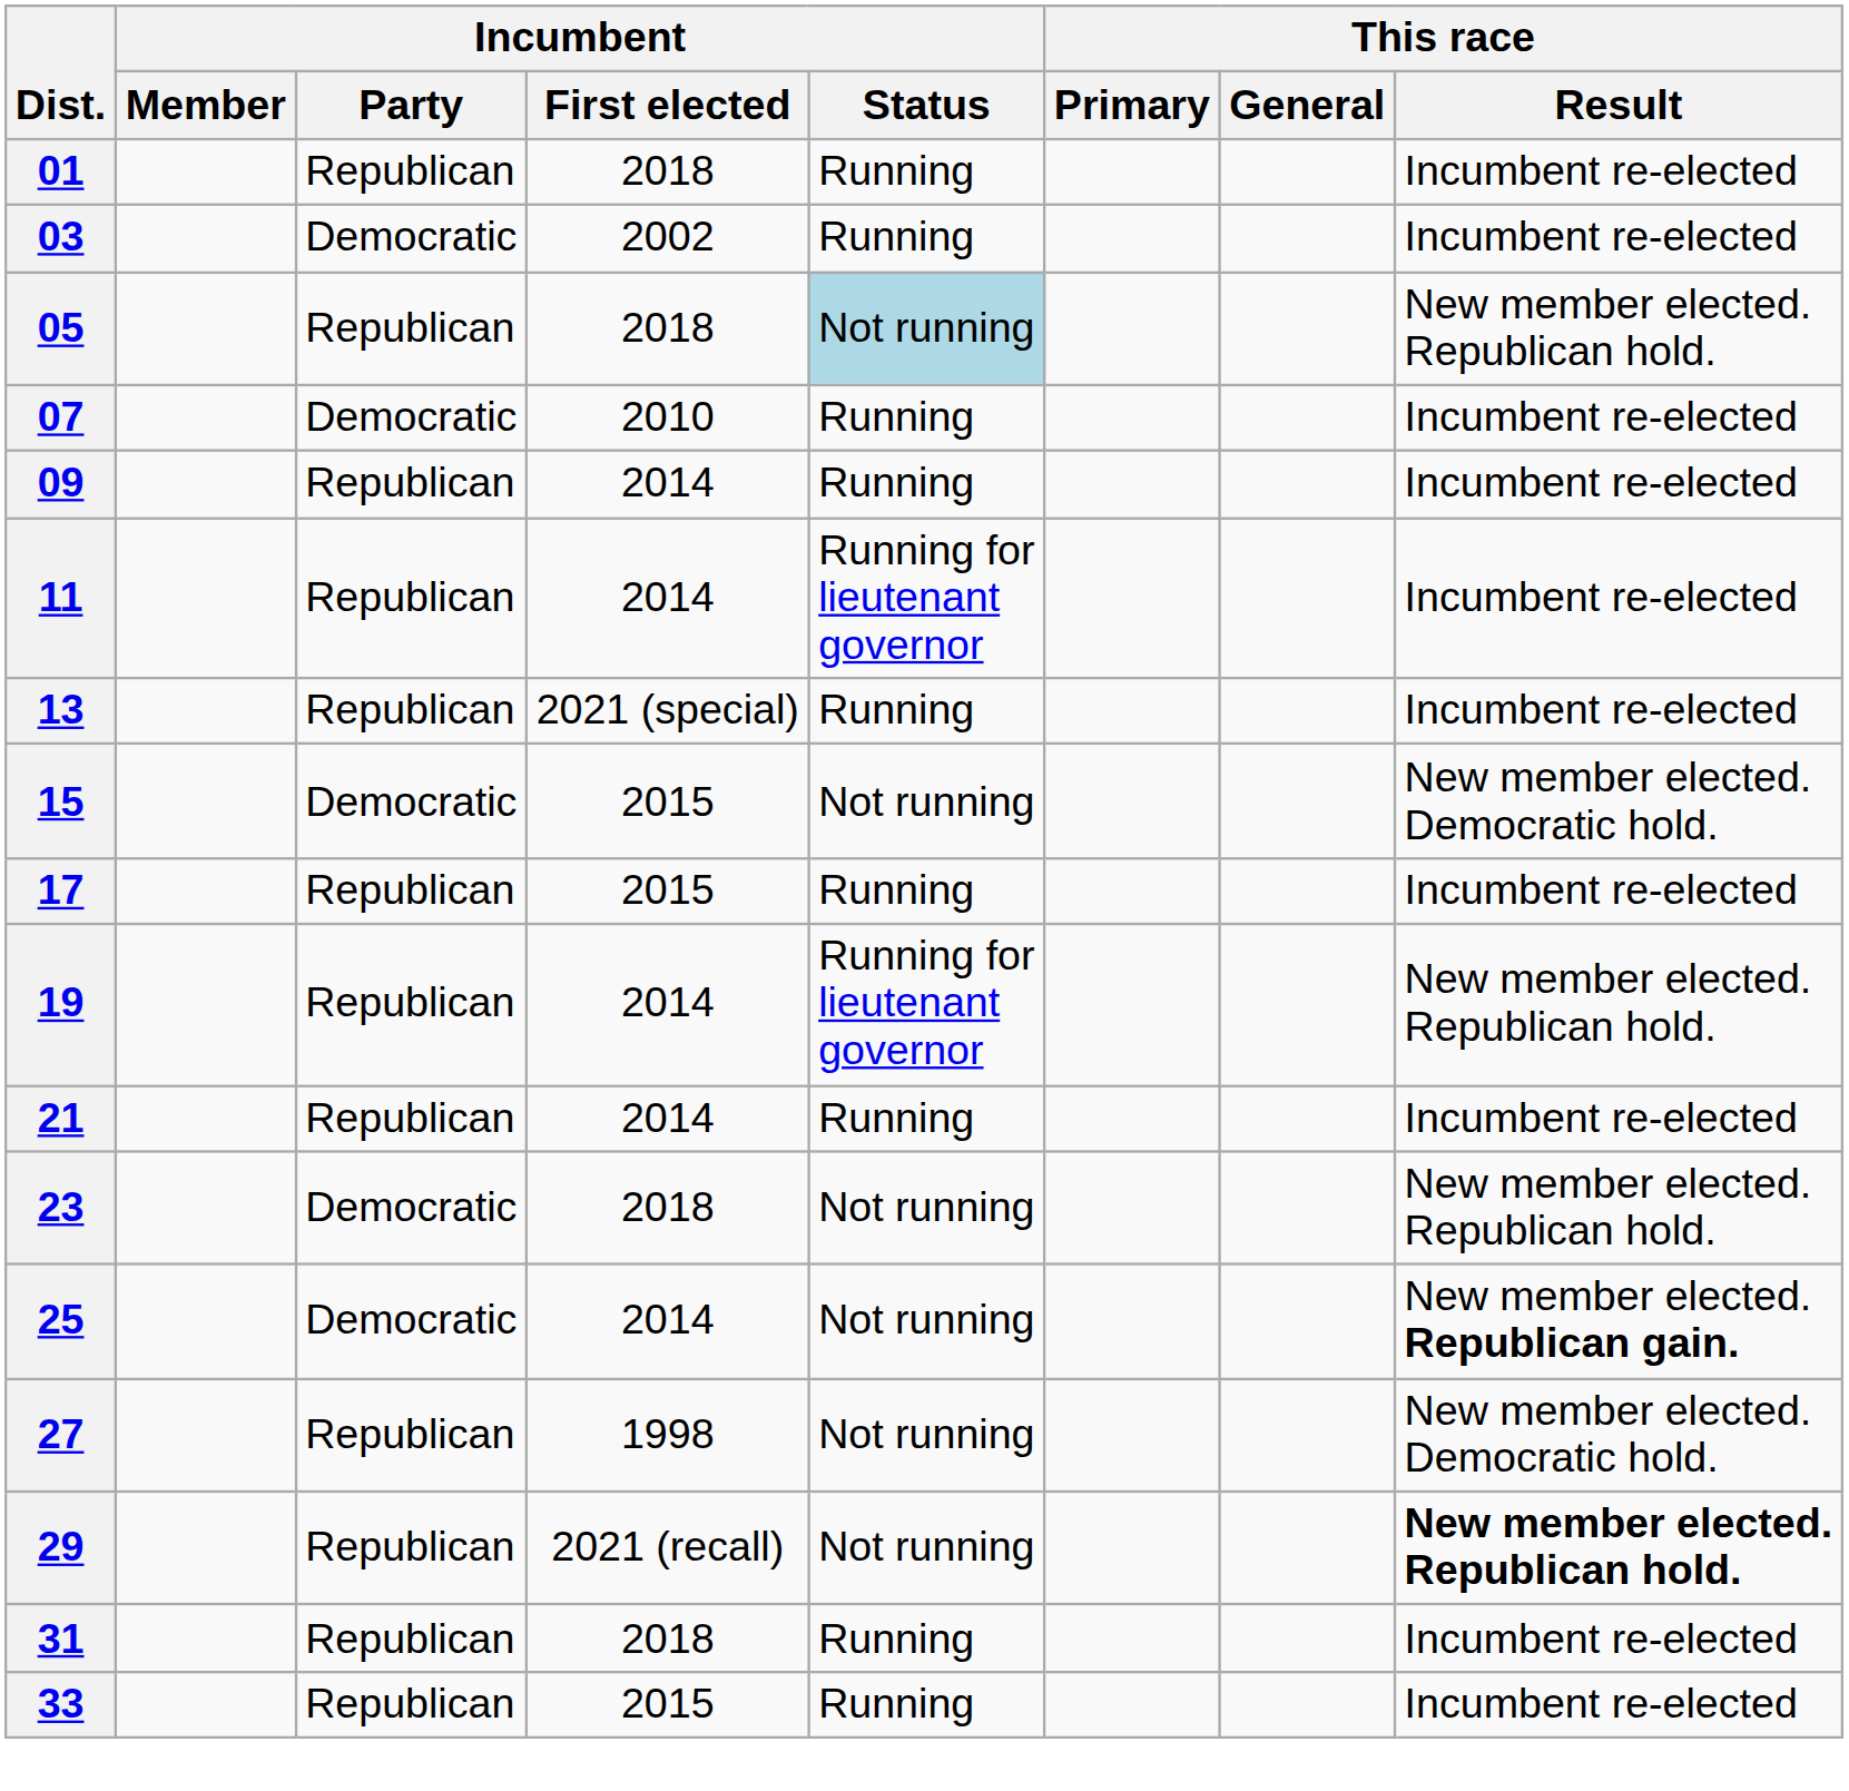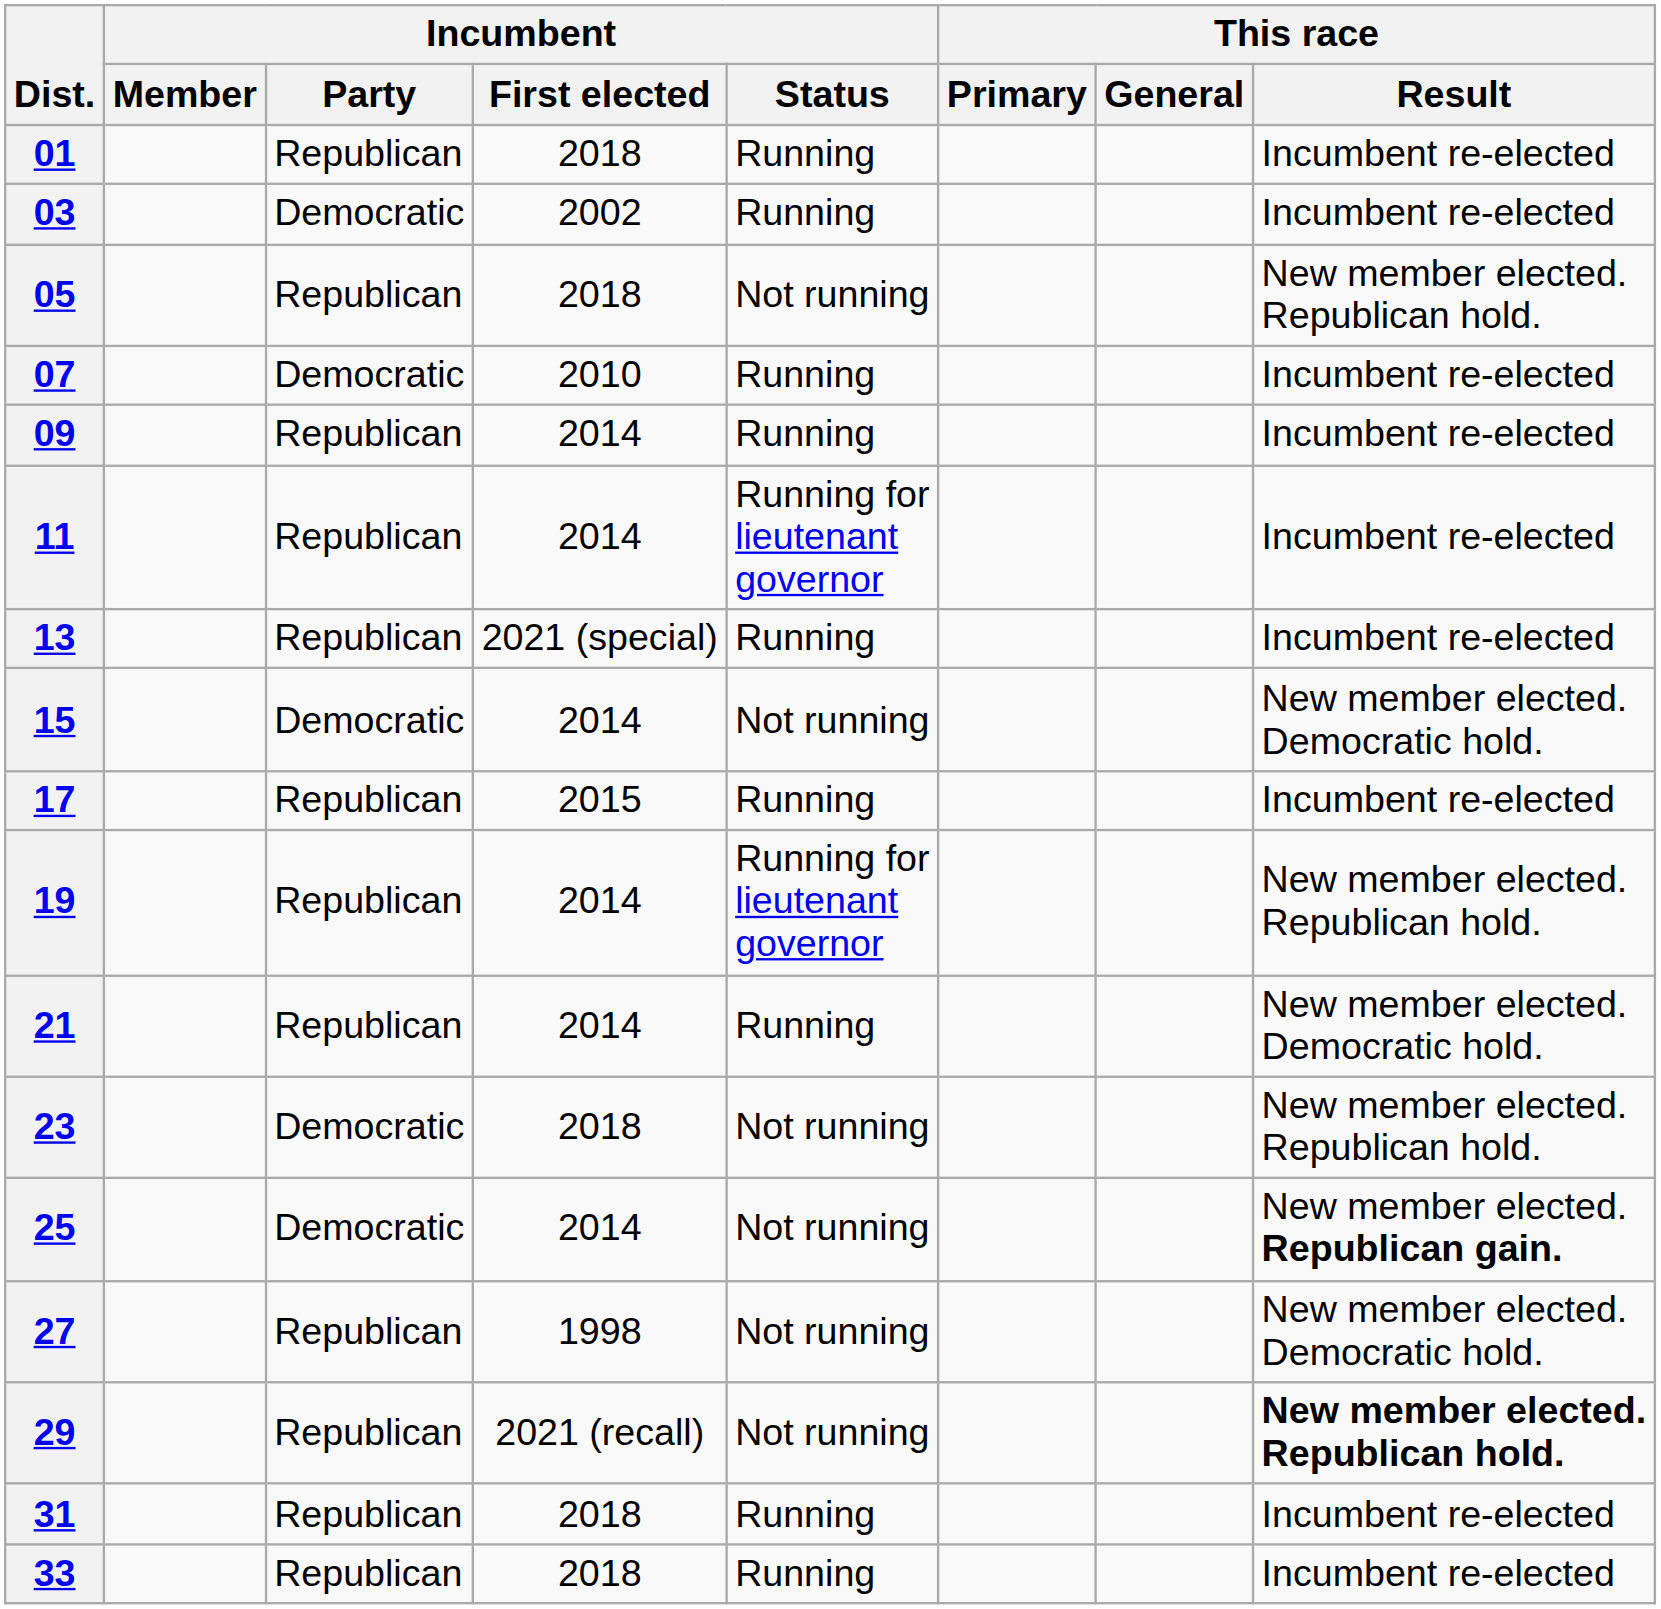 <table class="wikitable sortable">
 <tr valign=bottom>
 <th colspan=1 rowspan=2>Dist.</th>
 <th colspan=4>Incumbent</th>
 <th colspan=3>This race</th>
 </tr>
 <tr valign=bottom>
 <th>Member</th>
 <th>Party</th>
 <th>First elected</th>
 <th>Status</th>
 <th>Primary</th>
 <th>General</th>
 <th>Result</th>
 </tr>
 <tr>
 <th><a href='#'>01</a></th>
 <td></td>
 <td>Republican</td>
 <td align=center>2018</td>
 <td>Running</td>
 <td nowrap></td>
 <td nowrap></td>
 <td>Incumbent re-elected</td>
 </tr>
 <tr>
 <th><a href='#'>03</a></th>
 <td></td>
 <td>Democratic</td>
 <td align=center>2002</td>
 <td>Running</td>
 <td nowrap></td>
 <td nowrap></td>
 <td>Incumbent re-elected</td>
 </tr>
 <tr>
 <th><a href='#'>05</a></th>
 <td></td>
 <td>Republican</td>
 <td align=center>2018</td>
-<td style="background: lightblue;">Not running</td>
+<td>Not running</td>
 <td nowrap></td>
 <td nowrap></td>
 <td>New member elected.<br>Republican hold.</td>
 </tr>
 <tr>
 <th><a href='#'>07</a></th>
 <td></td>
 <td>Democratic</td>
 <td align=center>2010</td>
 <td>Running</td>
 <td nowrap></td>
 <td nowrap></td>
 <td>Incumbent re-elected</td>
 </tr>
 <tr>
 <th><a href='#'>09</a></th>
 <td></td>
 <td>Republican</td>
 <td align=center>2014</td>
 <td>Running</td>
 <td nowrap></td>
 <td nowrap></td>
 <td>Incumbent re-elected</td>
 </tr>
 <tr>
 <th><a href='#'>11</a></th>
 <td></td>
 <td>Republican</td>
 <td align=center>2014</td>
 <td>Running for<br><a href='#'>lieutenant<br>governor</a></td>
 <td nowrap></td>
 <td nowrap></td>
 <td>Incumbent re-elected</td>
 </tr>
 <tr>
 <th><a href='#'>13</a></th>
 <td></td>
 <td>Republican</td>
 <td align=center>2021 (special)</td>
 <td>Running</td>
 <td nowrap></td>
 <td nowrap></td>
 <td>Incumbent re-elected</td>
 </tr>
 <tr>
 <th><a href='#'>15</a></th>
 <td></td>
 <td>Democratic</td>
-<td align=center>2015</td>
+<td align=center>2014</td>
 <td>Not running</td>
 <td nowrap></td>
 <td nowrap></td>
 <td>New member elected.<br>Democratic hold.</td>
 </tr>
 <tr>
 <th><a href='#'>17</a></th>
 <td></td>
 <td>Republican</td>
 <td align=center>2015</td>
 <td>Running</td>
 <td nowrap></td>
 <td nowrap></td>
 <td>Incumbent re-elected</td>
 </tr>
 <tr>
 <th><a href='#'>19</a></th>
 <td></td>
 <td>Republican</td>
 <td align=center>2014</td>
 <td>Running for<br><a href='#'>lieutenant<br>governor</a></td>
 <td nowrap></td>
 <td nowrap></td>
 <td>New member elected.<br>Republican hold.</td>
 </tr>
 <tr>
 <th><a href='#'>21</a></th>
 <td></td>
 <td>Republican</td>
 <td align=center>2014</td>
 <td>Running</td>
 <td nowrap></td>
 <td nowrap></td>
-<td>Incumbent re-elected</td>
+<td>New member elected.<br>Democratic hold.</td>
 </tr>
 <tr>
 <th><a href='#'>23</a></th>
 <td></td>
 <td>Democratic</td>
 <td align=center>2018</td>
 <td>Not running</td>
 <td nowrap></td>
 <td nowrap></td>
 <td>New member elected.<br>Republican hold.</td>
 </tr>
 <tr>
 <th><a href='#'>25</a></th>
 <td></td>
 <td>Democratic</td>
 <td align=center>2014</td>
 <td>Not running</td>
 <td nowrap></td>
 <td nowrap></td>
 <td>New member elected.<br><strong>Republican gain.</strong></td>
 </tr>
 <tr>
 <th><a href='#'>27</a></th>
 <td></td>
 <td>Republican</td>
 <td align=center>1998</td>
 <td>Not running</td>
 <td nowrap></td>
 <td nowrap></td>
 <td>New member elected.<br>Democratic hold.</td>
 </tr>
 <tr>
 <th><a href='#'>29</a></th>
 <td></td>
 <td>Republican</td>
 <td align=center>2021 (recall)</td>
 <td>Not running</td>
 <td nowrap></td>
 <td nowrap></td>
 <td><strong>New member elected.<br>Republican hold.</strong></td>
 </tr>
 <tr>
 <th><a href='#'>31</a></th>
 <td></td>
 <td>Republican</td>
 <td align=center>2018</td>
 <td>Running</td>
 <td nowrap></td>
 <td nowrap></td>
 <td>Incumbent re-elected</td>
 </tr>
 <tr>
 <th><a href='#'>33</a></th>
 <td></td>
 <td>Republican</td>
-<td align=center>2015</td>
+<td align=center>2018</td>
 <td>Running</td>
 <td nowrap></td>
 <td nowrap></td>
 <td>Incumbent re-elected</td>
 </tr>
 </table>
